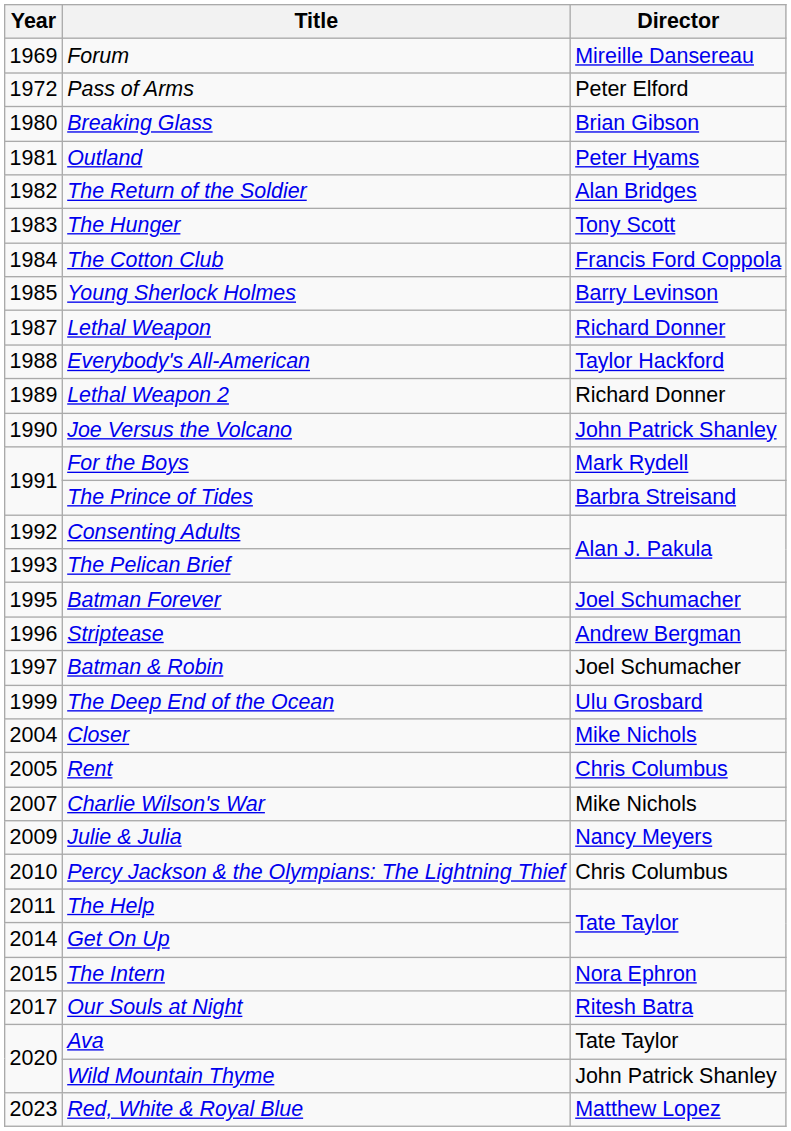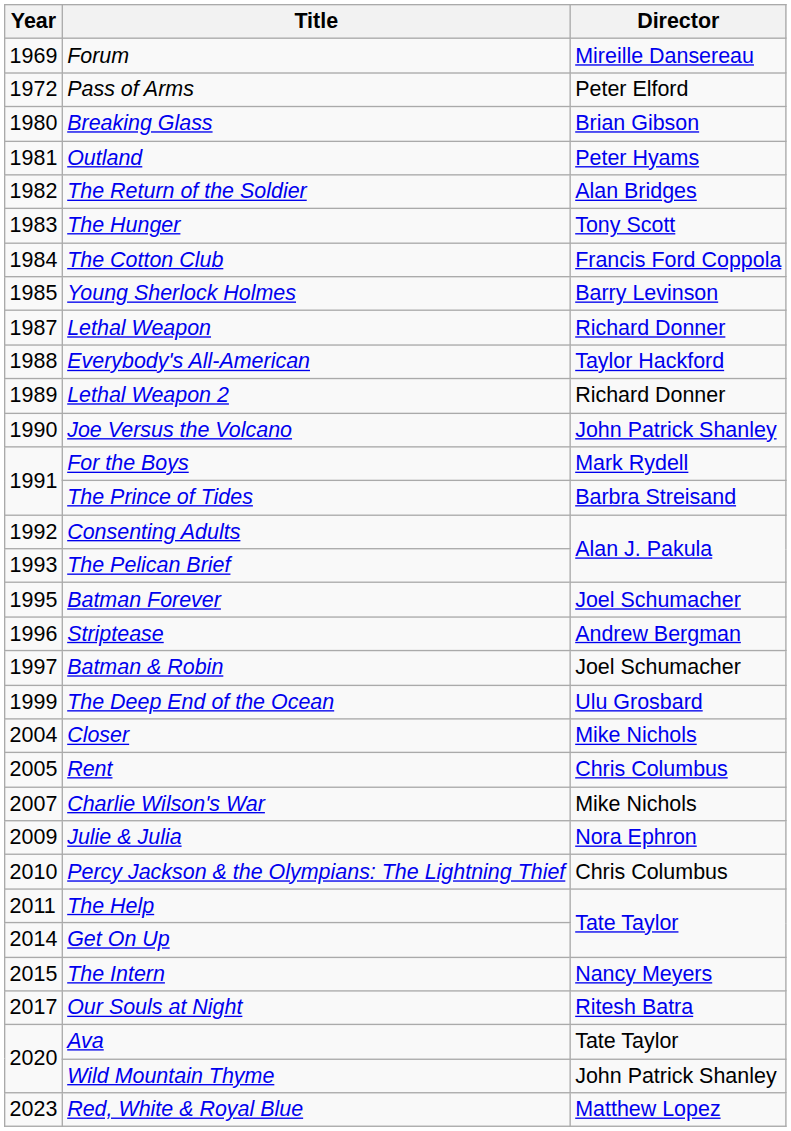 <table class="wikitable sortable plainrowheaders">
 <tr>
 <th>Year</th>
 <th>Title</th>
 <th>Director</th>
 </tr>
 <tr>
 <td>1969</td>
 <td><em>Forum</em></td>
 <td><a href='#'>Mireille Dansereau</a></td>
 </tr>
 <tr>
 <td>1972</td>
 <td><em>Pass of Arms</em></td>
 <td>Peter Elford</td>
 </tr>
 <tr>
 <td>1980</td>
 <td><em><a href='#'>Breaking Glass</a></em></td>
 <td><a href='#'>Brian Gibson</a></td>
 </tr>
 <tr>
 <td>1981</td>
 <td><em><a href='#'>Outland</a></em></td>
 <td><a href='#'>Peter Hyams</a></td>
 </tr>
 <tr>
 <td>1982</td>
 <td><em><a href='#'>The Return of the Soldier</a></em></td>
 <td><a href='#'>Alan Bridges</a></td>
 </tr>
 <tr>
 <td>1983</td>
 <td><em><a href='#'>The Hunger</a></em></td>
 <td><a href='#'>Tony Scott</a></td>
 </tr>
 <tr>
 <td>1984</td>
 <td><em><a href='#'>The Cotton Club</a></em></td>
 <td><a href='#'>Francis Ford Coppola</a></td>
 </tr>
 <tr>
 <td>1985</td>
 <td><em><a href='#'>Young Sherlock Holmes</a></em></td>
 <td><a href='#'>Barry Levinson</a></td>
 </tr>
 <tr>
 <td>1987</td>
 <td><em><a href='#'>Lethal Weapon</a></em></td>
 <td><a href='#'>Richard Donner</a></td>
 </tr>
 <tr>
 <td>1988</td>
 <td><em><a href='#'>Everybody's All-American</a></em></td>
 <td><a href='#'>Taylor Hackford</a></td>
 </tr>
 <tr>
 <td>1989</td>
 <td><em><a href='#'>Lethal Weapon 2</a></em></td>
 <td>Richard Donner</td>
 </tr>
 <tr>
 <td>1990</td>
 <td><em><a href='#'>Joe Versus the Volcano</a></em></td>
 <td><a href='#'>John Patrick Shanley</a></td>
 </tr>
 <tr>
 <td rowspan=2>1991</td>
 <td><em><a href='#'>For the Boys</a></em></td>
 <td><a href='#'>Mark Rydell</a></td>
 </tr>
 <tr>
 <td><em><a href='#'>The Prince of Tides</a></em></td>
 <td><a href='#'>Barbra Streisand</a></td>
 </tr>
 <tr>
 <td>1992</td>
 <td><em><a href='#'>Consenting Adults</a></em></td>
 <td rowspan=2><a href='#'>Alan J. Pakula</a></td>
 </tr>
 <tr>
 <td>1993</td>
 <td><em><a href='#'>The Pelican Brief</a></em></td>
 </tr>
 <tr>
 <td>1995</td>
 <td><em><a href='#'>Batman Forever</a></em></td>
 <td><a href='#'>Joel Schumacher</a></td>
 </tr>
 <tr>
 <td>1996</td>
 <td><em><a href='#'>Striptease</a></em></td>
 <td><a href='#'>Andrew Bergman</a></td>
 </tr>
 <tr>
 <td>1997</td>
 <td><em><a href='#'>Batman & Robin</a></em></td>
 <td>Joel Schumacher</td>
 </tr>
 <tr>
 <td>1999</td>
 <td><em><a href='#'>The Deep End of the Ocean</a></em></td>
 <td><a href='#'>Ulu Grosbard</a></td>
 </tr>
 <tr>
 <td>2004</td>
 <td><em><a href='#'>Closer</a></em></td>
 <td><a href='#'>Mike Nichols</a></td>
 </tr>
 <tr>
 <td>2005</td>
 <td><em><a href='#'>Rent</a></em></td>
 <td><a href='#'>Chris Columbus</a></td>
 </tr>
 <tr>
 <td>2007</td>
 <td><em><a href='#'>Charlie Wilson's War</a></em></td>
 <td>Mike Nichols</td>
 </tr>
 <tr>
 <td>2009</td>
 <td><em><a href='#'>Julie & Julia</a></em></td>
-<td><a href='#'>Nancy Meyers</a></td>
+<td><a href='#'>Nora Ephron</a></td>
 </tr>
 <tr>
 <td>2010</td>
 <td><em><a href='#'>Percy Jackson & the Olympians: The Lightning Thief</a></em></td>
 <td>Chris Columbus</td>
 </tr>
 <tr>
 <td>2011</td>
 <td><em><a href='#'>The Help</a></em></td>
 <td rowspan=2><a href='#'>Tate Taylor</a></td>
 </tr>
 <tr>
 <td>2014</td>
 <td><em><a href='#'>Get On Up</a></em></td>
 </tr>
 <tr>
 <td>2015</td>
 <td><em><a href='#'>The Intern</a></em></td>
-<td><a href='#'>Nora Ephron</a></td>
+<td><a href='#'>Nancy Meyers</a></td>
 </tr>
 <tr>
 <td>2017</td>
 <td><em><a href='#'>Our Souls at Night</a></em></td>
 <td><a href='#'>Ritesh Batra</a></td>
 </tr>
 <tr>
 <td rowspan=2>2020</td>
 <td><em><a href='#'>Ava</a></em></td>
 <td>Tate Taylor</td>
 </tr>
 <tr>
 <td><em><a href='#'>Wild Mountain Thyme</a></em></td>
 <td>John Patrick Shanley</td>
 </tr>
 <tr>
 <td>2023</td>
 <td><em><a href='#'>Red, White & Royal Blue</a></em></td>
 <td><a href='#'>Matthew Lopez</a></td>
 </tr>
 </table>
